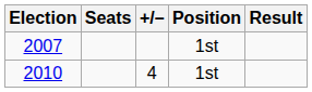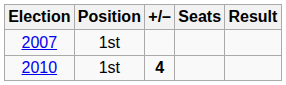 <table class=wikitable style=text-align:center>
 <tr>
 <th>Election</th>
+<th>Position</th>
+<th>+/–</th>
 <th>Seats</th>
-<th>+/–</th>
-<th>Position</th>
 <th>Result</th>
 </tr>
 <tr>
 <td><a href='#'>2007</a></td>
+<td> 1st</td>
 <td></td>
 <td></td>
-<td> 1st</td>
 <td></td>
 </tr>
 <tr>
 <td><a href='#'>2010</a></td>
+<td> 1st</td>
+<td><strong> 4</strong></td>
 <td></td>
-<td> 4</td>
-<td> 1st</td>
 <td></td>
 </tr>
 </table>
